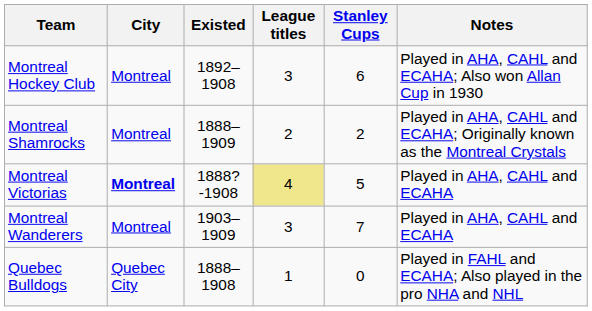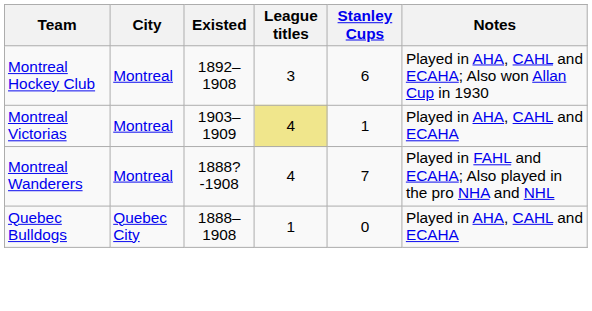 <table class="wikitable">
 <tr>
 <th>Team</th>
 <th>City</th>
 <th>Existed</th>
 <th>League titles</th>
 <th><a href='#'>Stanley Cups</a></th>
 <th>Notes</th>
 </tr>
 <tr>
 <td><a href='#'>Montreal Hockey Club</a></td>
 <td><a href='#'>Montreal</a></td>
 <td align=center>1892–1908</td>
 <td align=center>3</td>
 <td align=center>6</td>
 <td>Played in <a href='#'>AHA</a>, <a href='#'>CAHL</a> and <a href='#'>ECAHA</a>; Also won <a href='#'>Allan Cup</a> in 1930</td>
 </tr>
 <tr>
-<td><a href='#'>Montreal Shamrocks</a></td>
+<td><a href='#'>Montreal Victorias</a></td>
 <td><a href='#'>Montreal</a></td>
-<td align=center>1888–1909</td>
-<td align=center>2</td>
-<td align=center>2</td>
-<td>Played in <a href='#'>AHA</a>, <a href='#'>CAHL</a> and <a href='#'>ECAHA</a>; Originally known as the <a href='#'>Montreal Crystals</a></td>
-</tr>
-<tr>
-<td><a href='#'>Montreal Victorias</a></td>
-<td><strong><a href='#'>Montreal</a></strong></td>
-<td align=center>1888?-1908</td>
+<td align=center>1903–1909</td>
 <td align=center style="background: khaki;">4</td>
-<td align=center>5</td>
+<td align=center>1</td>
 <td>Played in <a href='#'>AHA</a>, <a href='#'>CAHL</a> and <a href='#'>ECAHA</a></td>
 </tr>
 <tr>
 <td><a href='#'>Montreal Wanderers</a></td>
 <td><a href='#'>Montreal</a></td>
-<td align=center>1903–1909</td>
-<td align=center>3</td>
+<td align=center>1888?-1908</td>
+<td align=center>4</td>
 <td align=center>7</td>
-<td>Played in <a href='#'>AHA</a>, <a href='#'>CAHL</a> and <a href='#'>ECAHA</a></td>
+<td>Played in <a href='#'>FAHL</a> and  <a href='#'>ECAHA</a>; Also played in the pro <a href='#'>NHA</a> and <a href='#'>NHL</a></td>
 </tr>
 <tr>
 <td><a href='#'>Quebec Bulldogs</a></td>
 <td><a href='#'>Quebec City</a></td>
 <td align=center>1888–1908</td>
 <td align=center>1</td>
 <td align=center>0</td>
-<td>Played in <a href='#'>FAHL</a> and  <a href='#'>ECAHA</a>; Also played in the pro <a href='#'>NHA</a> and <a href='#'>NHL</a></td>
+<td>Played in <a href='#'>AHA</a>, <a href='#'>CAHL</a> and <a href='#'>ECAHA</a></td>
 </tr>
 </table>
